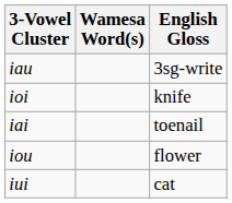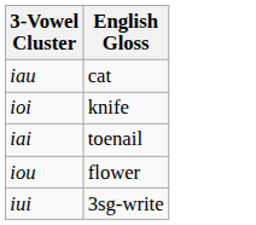 <table class="wikitable">
 <tr>
 <th>3-Vowel<br>Cluster</th>
-<th>Wamesa<br>Word(s)</th>
 <th>English<br>Gloss</th>
 </tr>
 <tr>
 <td><em>iau</em></td>
-<td></td>
-<td>3sg-write</td>
+<td>cat</td>
 </tr>
 <tr>
 <td><em>ioi</em></td>
-<td></td>
 <td>knife</td>
 </tr>
 <tr>
 <td><em>iai</em></td>
-<td></td>
 <td>toenail</td>
 </tr>
 <tr>
 <td><em>iou</em></td>
-<td></td>
 <td>flower</td>
 </tr>
 <tr>
 <td><em>iui</em></td>
-<td><em></em></td>
-<td>cat</td>
+<td>3sg-write</td>
 </tr>
 </table>
